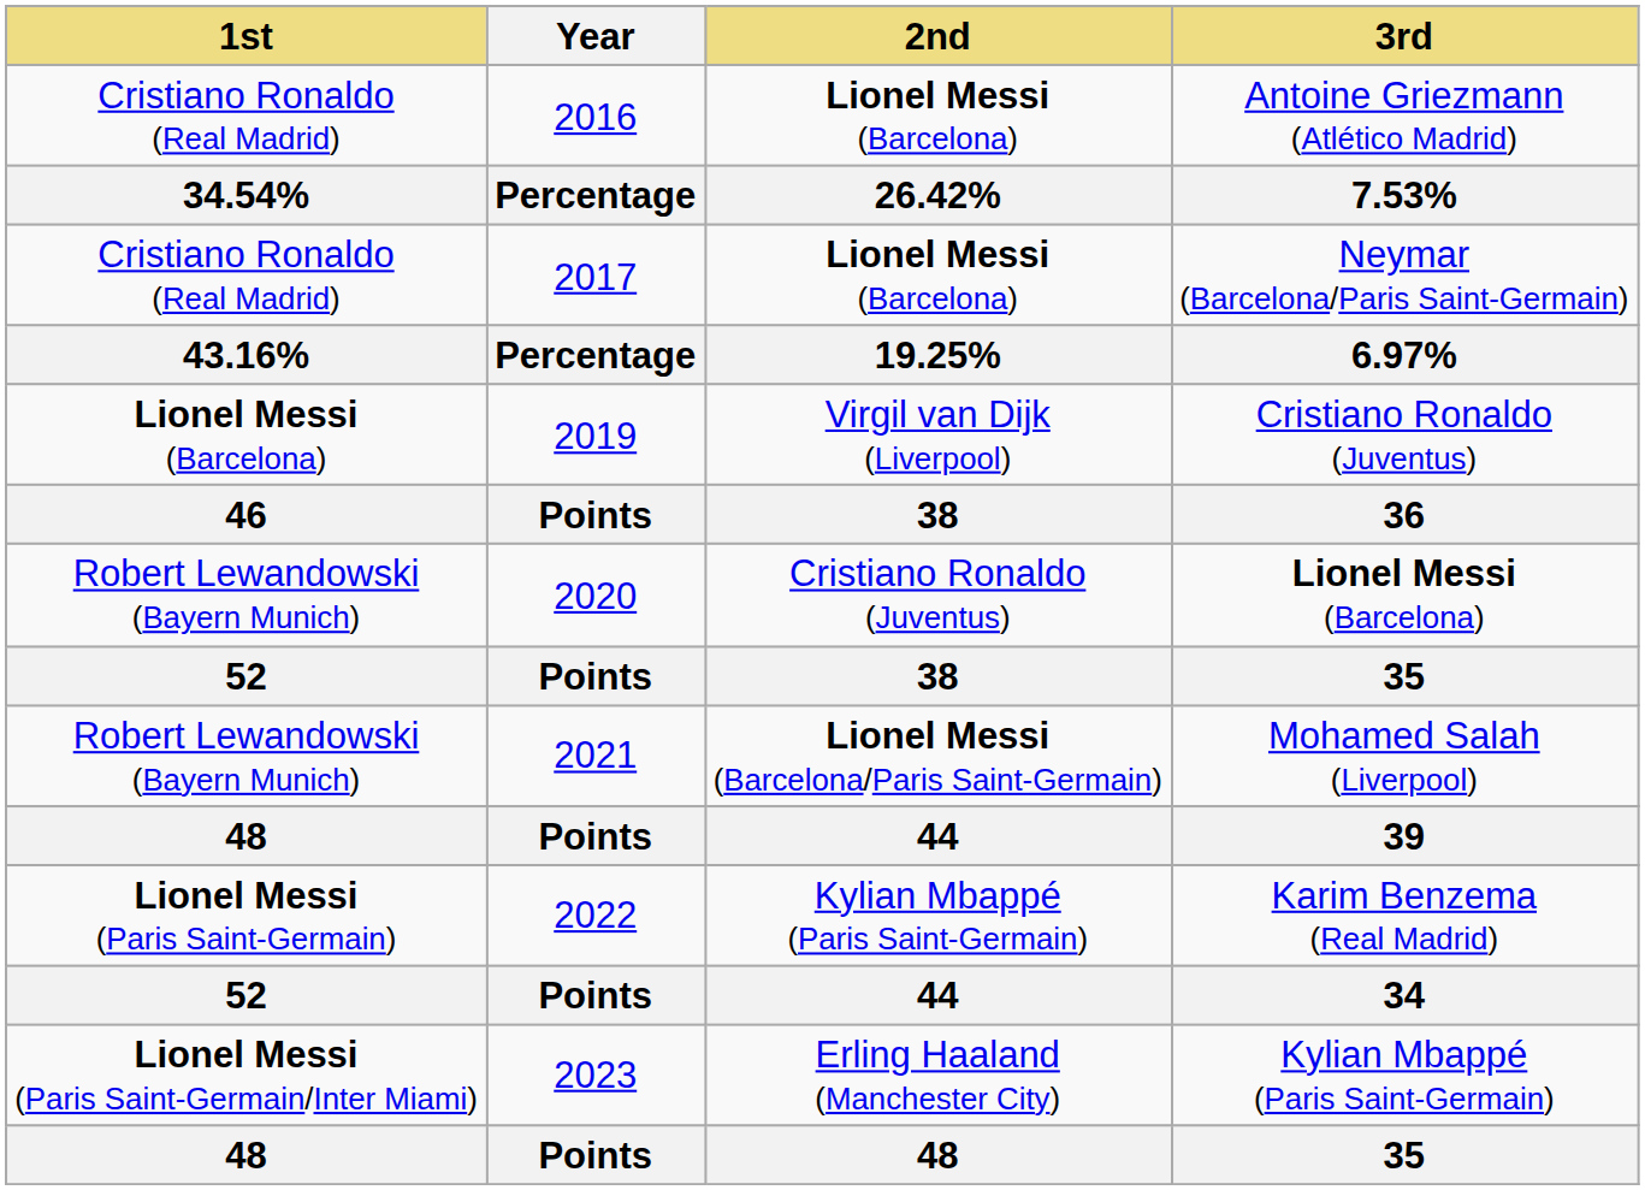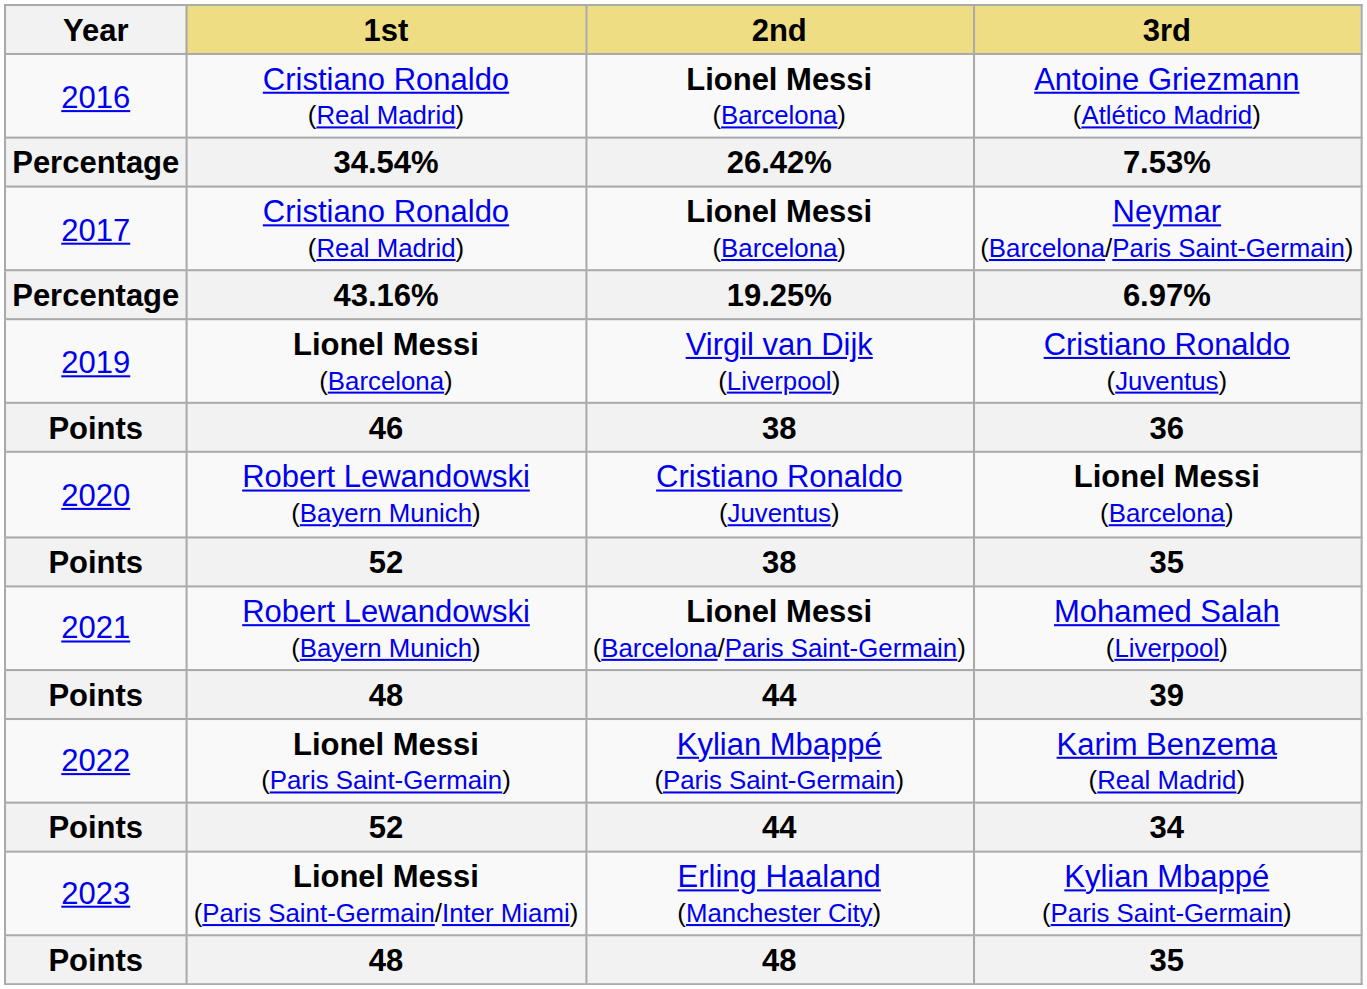 <table class="wikitable" style="font-size:95%; text-align:center;">
 <tr>
+<th>Year</th>
 <th style="background-color: #eedd82">1st</th>
-<th>Year</th>
 <th style="background-color: #eedd82">2nd</th>
 <th style="background-color: #eedd82">3rd</th>
 </tr>
 <tr>
+<td><a href='#'>2016</a></td>
 <td> <a href='#'>Cristiano Ronaldo</a> <br><small>(<a href='#'>Real Madrid</a>)</small></td>
-<td><a href='#'>2016</a></td>
 <td> <strong>Lionel Messi</strong> <br><small>(<a href='#'>Barcelona</a>)</small></td>
 <td> <a href='#'>Antoine Griezmann</a> <br><small>(<a href='#'>Atlético Madrid</a>)</small></td>
 </tr>
 <tr>
+<th>Percentage</th>
 <th>34.54%</th>
-<th>Percentage</th>
 <th>26.42%</th>
 <th>7.53%</th>
 </tr>
 <tr>
+<td><a href='#'>2017</a></td>
 <td> <a href='#'>Cristiano Ronaldo</a> <br><small>(<a href='#'>Real Madrid</a>)</small></td>
-<td><a href='#'>2017</a></td>
 <td> <strong>Lionel Messi</strong> <br><small>(<a href='#'>Barcelona</a>)</small></td>
 <td> <a href='#'>Neymar</a> <br><small>(<a href='#'>Barcelona</a>/<a href='#'>Paris Saint-Germain</a>)</small></td>
 </tr>
 <tr>
+<th>Percentage</th>
 <th>43.16%</th>
-<th>Percentage</th>
 <th>19.25%</th>
 <th>6.97%</th>
 </tr>
 <tr>
+<td><a href='#'>2019</a></td>
 <td> <strong>Lionel Messi</strong> <br><small>(<a href='#'>Barcelona</a>)</small></td>
-<td><a href='#'>2019</a></td>
 <td> <a href='#'>Virgil van Dijk</a> <br><small>(<a href='#'>Liverpool</a>)</small></td>
 <td> <a href='#'>Cristiano Ronaldo</a> <br><small>(<a href='#'>Juventus</a>)</small></td>
 </tr>
 <tr>
+<th>Points</th>
 <th>46</th>
-<th>Points</th>
 <th>38</th>
 <th>36</th>
 </tr>
 <tr>
+<td><a href='#'>2020</a></td>
 <td> <a href='#'>Robert Lewandowski</a> <br><small>(<a href='#'>Bayern Munich</a>)</small></td>
-<td><a href='#'>2020</a></td>
 <td> <a href='#'>Cristiano Ronaldo</a> <br><small>(<a href='#'>Juventus</a>)</small></td>
 <td> <strong>Lionel Messi</strong> <br><small>(<a href='#'>Barcelona</a>)</small></td>
 </tr>
 <tr>
+<th>Points</th>
 <th>52</th>
-<th>Points</th>
 <th>38</th>
 <th>35</th>
 </tr>
 <tr>
+<td><a href='#'>2021</a></td>
 <td> <a href='#'>Robert Lewandowski</a> <br><small>(<a href='#'>Bayern Munich</a>)</small></td>
-<td><a href='#'>2021</a></td>
 <td> <strong>Lionel Messi</strong> <br><small>(<a href='#'>Barcelona</a>/<a href='#'>Paris Saint-Germain</a>)</small></td>
 <td> <a href='#'>Mohamed Salah</a> <br><small>(<a href='#'>Liverpool</a>)</small></td>
 </tr>
 <tr>
+<th>Points</th>
 <th>48</th>
-<th>Points</th>
 <th>44</th>
 <th>39</th>
 </tr>
 <tr>
+<td><a href='#'>2022</a></td>
 <td> <strong>Lionel Messi</strong> <br><small>(<a href='#'>Paris Saint-Germain</a>)</small></td>
-<td><a href='#'>2022</a></td>
 <td> <a href='#'>Kylian Mbappé</a> <br><small>(<a href='#'>Paris Saint-Germain</a>)</small></td>
 <td> <a href='#'>Karim Benzema</a> <br><small>(<a href='#'>Real Madrid</a>)</small></td>
 </tr>
 <tr>
+<th>Points</th>
 <th>52</th>
-<th>Points</th>
 <th>44</th>
 <th>34</th>
 </tr>
 <tr>
+<td><a href='#'>2023</a></td>
 <td> <strong>Lionel Messi</strong> <br><small>(<a href='#'>Paris Saint-Germain</a>/<a href='#'>Inter Miami</a>)</small></td>
-<td><a href='#'>2023</a></td>
 <td> <a href='#'>Erling Haaland</a> <br><small>(<a href='#'>Manchester City</a>)</small></td>
 <td> <a href='#'>Kylian Mbappé</a> <br><small>(<a href='#'>Paris Saint-Germain</a>)</small></td>
 </tr>
 <tr>
+<th>Points</th>
 <th>48</th>
-<th>Points</th>
 <th>48</th>
 <th>35</th>
 </tr>
 </table>
